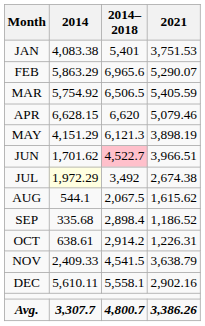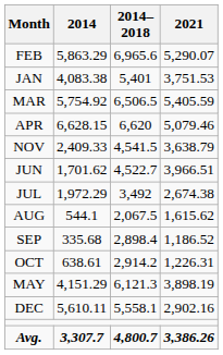 <table class="wikitable" style="text-align:center;">
 <tr>
 <th>Month</th>
 <th>2014</th>
 <th>2014–<br>2018</th>
 <th>2021</th>
 </tr>
 <tr>
+<td>FEB</td>
+<td>5,863.29</td>
+<td>6,965.6</td>
+<td>5,290.07</td>
+</tr>
+<tr>
 <td>JAN</td>
 <td>4,083.38</td>
 <td>5,401</td>
 <td>3,751.53</td>
-</tr>
-<tr>
-<td>FEB</td>
-<td>5,863.29</td>
-<td>6,965.6</td>
-<td>5,290.07</td>
 </tr>
 <tr>
 <td>MAR</td>
 <td>5,754.92</td>
 <td>6,506.5</td>
 <td>5,405.59</td>
 </tr>
 <tr>
 <td>APR</td>
 <td>6,628.15</td>
 <td>6,620</td>
 <td>5,079.46</td>
 </tr>
 <tr>
-<td>MAY</td>
-<td>4,151.29</td>
-<td>6,121.3</td>
-<td>3,898.19</td>
+<td>NOV</td>
+<td>2,409.33</td>
+<td>4,541.5</td>
+<td>3,638.79</td>
 </tr>
 <tr>
 <td>JUN</td>
 <td>1,701.62</td>
-<td style="background: pink;">4,522.7</td>
+<td>4,522.7</td>
 <td>3,966.51</td>
 </tr>
 <tr>
 <td>JUL</td>
-<td style="background: lightyellow;">1,972.29</td>
+<td>1,972.29</td>
 <td>3,492</td>
 <td>2,674.38</td>
 </tr>
 <tr>
 <td>AUG</td>
 <td>544.1</td>
 <td>2,067.5</td>
 <td>1,615.62</td>
 </tr>
 <tr>
 <td>SEP</td>
 <td>335.68</td>
 <td>2,898.4</td>
 <td>1,186.52</td>
 </tr>
 <tr>
 <td>OCT</td>
 <td>638.61</td>
 <td>2,914.2</td>
 <td>1,226.31</td>
 </tr>
 <tr>
-<td>NOV</td>
-<td>2,409.33</td>
-<td>4,541.5</td>
-<td>3,638.79</td>
+<td>MAY</td>
+<td>4,151.29</td>
+<td>6,121.3</td>
+<td>3,898.19</td>
 </tr>
 <tr>
 <td>DEC</td>
 <td>5,610.11</td>
 <td>5,558.1</td>
 <td>2,902.16</td>
 </tr>
 <tr>
 <td colspan="4"></td>
 </tr>
 <tr>
 <td><strong><em>Avg.</em></strong></td>
 <td><strong><em>3,307.7</em></strong></td>
 <td><strong><em>4,800.7</em></strong></td>
 <td><strong><em>3,386.26</em></strong></td>
 </tr>
 </table>
